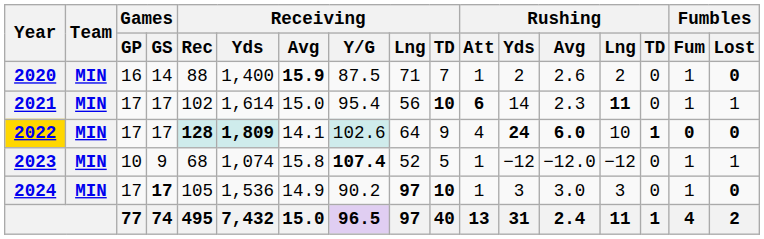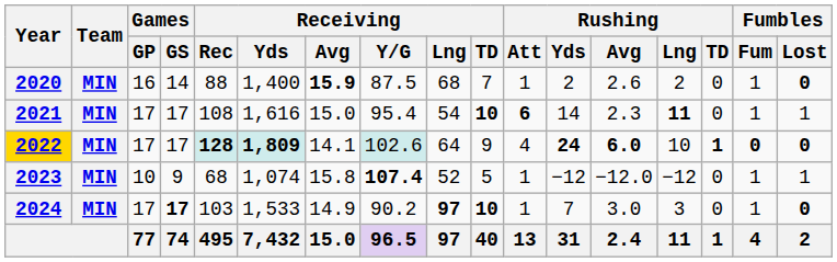 <table class="wikitable" style="text-align:center;">
 <tr>
 <th rowspan="2">Year</th>
 <th rowspan="2">Team</th>
 <th colspan="2">Games</th>
 <th colspan="6">Receiving</th>
 <th colspan="5">Rushing</th>
 <th colspan="2">Fumbles</th>
 </tr>
 <tr>
 <th>GP</th>
 <th>GS</th>
 <th>Rec</th>
 <th>Yds</th>
 <th>Avg</th>
 <th>Y/G</th>
 <th>Lng</th>
 <th>TD</th>
 <th>Att</th>
 <th>Yds</th>
 <th>Avg</th>
 <th>Lng</th>
 <th>TD</th>
 <th>Fum</th>
 <th>Lost</th>
 </tr>
 <tr>
 <th><a href='#'>2020</a></th>
 <th><a href='#'>MIN</a></th>
 <td>16</td>
 <td>14</td>
 <td>88</td>
 <td>1,400</td>
 <td><strong>15.9</strong></td>
 <td>87.5</td>
-<td>71</td>
+<td>68</td>
 <td>7</td>
 <td>1</td>
 <td>2</td>
 <td>2.6</td>
 <td>2</td>
 <td>0</td>
 <td>1</td>
 <td><strong>0</strong></td>
 </tr>
 <tr>
 <th><a href='#'>2021</a></th>
 <th><a href='#'>MIN</a></th>
 <td>17</td>
 <td>17</td>
-<td>102</td>
-<td>1,614</td>
+<td>108</td>
+<td>1,616</td>
 <td>15.0</td>
 <td>95.4</td>
-<td>56</td>
+<td>54</td>
 <td><strong>10</strong></td>
 <td><strong>6</strong></td>
 <td>14</td>
 <td>2.3</td>
 <td><strong>11</strong></td>
 <td>0</td>
 <td>1</td>
 <td>1</td>
 </tr>
 <tr>
 <th style="background:#ffd700; width:3em;"><a href='#'>2022</a></th>
 <th><a href='#'>MIN</a></th>
 <td>17</td>
 <td>17</td>
 <td style="background:#cfecec;"><strong>128</strong></td>
 <td style="background:#cfecec;"><strong>1,809</strong></td>
 <td>14.1</td>
 <td style="background:#cfecec;">102.6</td>
 <td>64</td>
 <td>9</td>
 <td>4</td>
 <td><strong>24</strong></td>
 <td><strong>6.0</strong></td>
 <td>10</td>
 <td><strong>1</strong></td>
 <td><strong>0</strong></td>
 <td><strong>0</strong></td>
 </tr>
 <tr>
 <th><a href='#'>2023</a></th>
 <th><a href='#'>MIN</a></th>
 <td>10</td>
 <td>9</td>
 <td>68</td>
 <td>1,074</td>
 <td>15.8</td>
 <td><strong>107.4</strong></td>
 <td>52</td>
 <td>5</td>
 <td>1</td>
 <td>−12</td>
 <td>−12.0</td>
 <td>−12</td>
 <td>0</td>
 <td>1</td>
 <td>1</td>
 </tr>
 <tr>
 <th><a href='#'>2024</a></th>
 <th><a href='#'>MIN</a></th>
 <td>17</td>
 <td><strong>17</strong></td>
-<td>105</td>
-<td>1,536</td>
+<td>103</td>
+<td>1,533</td>
 <td>14.9</td>
 <td>90.2</td>
 <td><strong>97</strong></td>
 <td><strong>10</strong></td>
 <td>1</td>
-<td>3</td>
+<td>7</td>
 <td>3.0</td>
 <td>3</td>
 <td>0</td>
 <td>1</td>
 <td><strong>0</strong></td>
 </tr>
 <tr>
 <th colspan="2"></th>
 <th>77</th>
 <th>74</th>
 <th>495</th>
 <th>7,432</th>
 <th>15.0</th>
 <th style="background:#e0cef2;">96.5</th>
 <th>97</th>
 <th>40</th>
 <th>13</th>
 <th>31</th>
 <th>2.4</th>
 <th>11</th>
 <th>1</th>
 <th>4</th>
 <th>2</th>
 </tr>
 </table>
